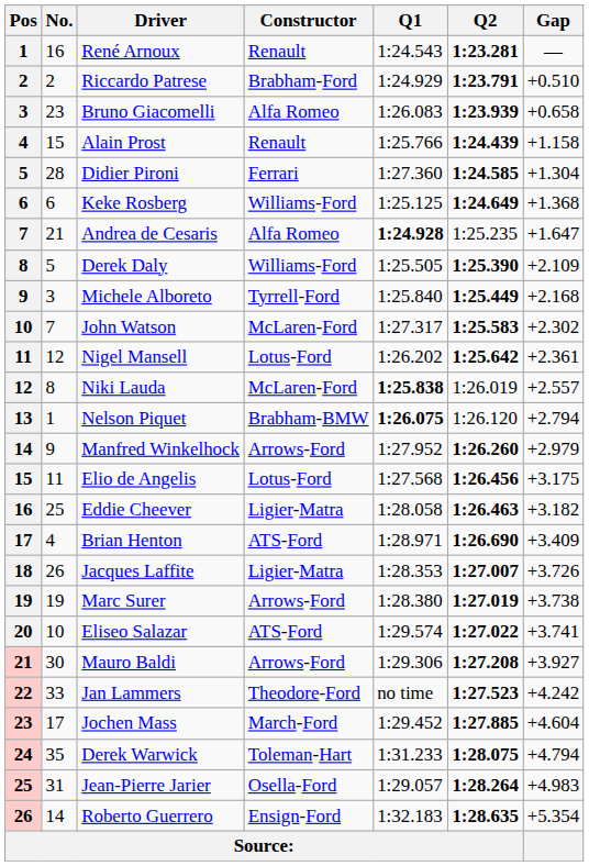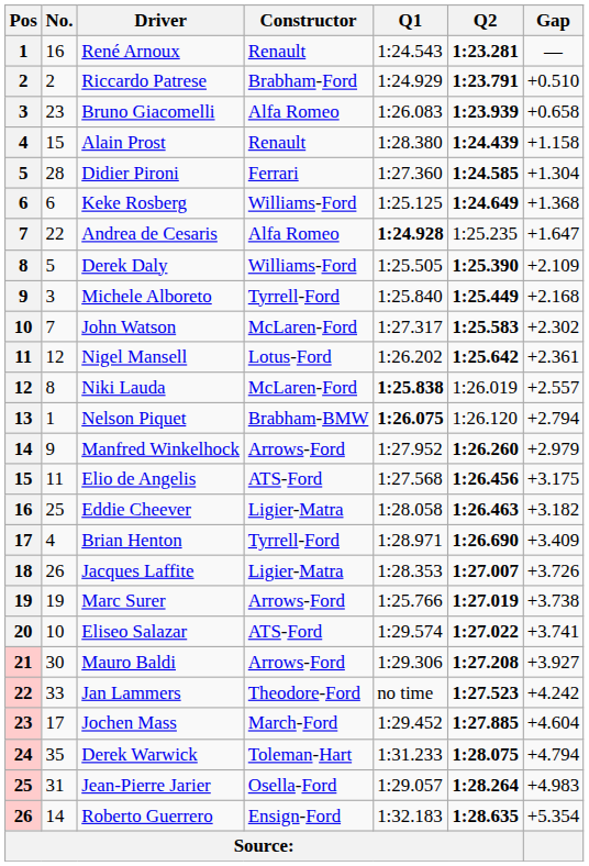 <table class="wikitable sortable" style="font-size:95%;">
 <tr>
 <th>Pos</th>
 <th>No.</th>
 <th>Driver</th>
 <th>Constructor</th>
 <th>Q1</th>
 <th>Q2</th>
 <th>Gap</th>
 </tr>
 <tr>
 <th>1</th>
 <td>16</td>
 <td> <a href='#'>René Arnoux</a></td>
 <td><a href='#'>Renault</a></td>
 <td>1:24.543</td>
 <td><strong>1:23.281</strong></td>
 <td align="center">—</td>
 </tr>
 <tr>
 <th>2</th>
 <td>2</td>
 <td> <a href='#'>Riccardo Patrese</a></td>
 <td><a href='#'>Brabham</a>-<a href='#'>Ford</a></td>
 <td>1:24.929</td>
 <td><strong>1:23.791</strong></td>
 <td>+0.510</td>
 </tr>
 <tr>
 <th>3</th>
 <td>23</td>
 <td> <a href='#'>Bruno Giacomelli</a></td>
 <td><a href='#'>Alfa Romeo</a></td>
 <td>1:26.083</td>
 <td><strong>1:23.939</strong></td>
 <td>+0.658</td>
 </tr>
 <tr>
 <th>4</th>
 <td>15</td>
 <td> <a href='#'>Alain Prost</a></td>
 <td><a href='#'>Renault</a></td>
-<td>1:25.766</td>
+<td>1:28.380</td>
 <td><strong>1:24.439</strong></td>
 <td>+1.158</td>
 </tr>
 <tr>
 <th>5</th>
 <td>28</td>
 <td> <a href='#'>Didier Pironi</a></td>
 <td><a href='#'>Ferrari</a></td>
 <td>1:27.360</td>
 <td><strong>1:24.585</strong></td>
 <td>+1.304</td>
 </tr>
 <tr>
 <th>6</th>
 <td>6</td>
 <td> <a href='#'>Keke Rosberg</a></td>
 <td><a href='#'>Williams</a>-<a href='#'>Ford</a></td>
 <td>1:25.125</td>
 <td><strong>1:24.649</strong></td>
 <td>+1.368</td>
 </tr>
 <tr>
 <th>7</th>
-<td>21</td>
+<td>22</td>
 <td> <a href='#'>Andrea de Cesaris</a></td>
 <td><a href='#'>Alfa Romeo</a></td>
 <td><strong>1:24.928</strong></td>
 <td>1:25.235</td>
 <td>+1.647</td>
 </tr>
 <tr>
 <th>8</th>
 <td>5</td>
 <td> <a href='#'>Derek Daly</a></td>
 <td><a href='#'>Williams</a>-<a href='#'>Ford</a></td>
 <td>1:25.505</td>
 <td><strong>1:25.390</strong></td>
 <td>+2.109</td>
 </tr>
 <tr>
 <th>9</th>
 <td>3</td>
 <td> <a href='#'>Michele Alboreto</a></td>
 <td><a href='#'>Tyrrell</a>-<a href='#'>Ford</a></td>
 <td>1:25.840</td>
 <td><strong>1:25.449</strong></td>
 <td>+2.168</td>
 </tr>
 <tr>
 <th>10</th>
 <td>7</td>
 <td> <a href='#'>John Watson</a></td>
 <td><a href='#'>McLaren</a>-<a href='#'>Ford</a></td>
 <td>1:27.317</td>
 <td><strong>1:25.583</strong></td>
 <td>+2.302</td>
 </tr>
 <tr>
 <th>11</th>
 <td>12</td>
 <td> <a href='#'>Nigel Mansell</a></td>
 <td><a href='#'>Lotus</a>-<a href='#'>Ford</a></td>
 <td>1:26.202</td>
 <td><strong>1:25.642</strong></td>
 <td>+2.361</td>
 </tr>
 <tr>
 <th>12</th>
 <td>8</td>
 <td> <a href='#'>Niki Lauda</a></td>
 <td><a href='#'>McLaren</a>-<a href='#'>Ford</a></td>
 <td><strong>1:25.838</strong></td>
 <td>1:26.019</td>
 <td>+2.557</td>
 </tr>
 <tr>
 <th>13</th>
 <td>1</td>
 <td> <a href='#'>Nelson Piquet</a></td>
 <td><a href='#'>Brabham</a>-<a href='#'>BMW</a></td>
 <td><strong>1:26.075</strong></td>
 <td>1:26.120</td>
 <td>+2.794</td>
 </tr>
 <tr>
 <th>14</th>
 <td>9</td>
 <td> <a href='#'>Manfred Winkelhock</a></td>
 <td><a href='#'>Arrows</a>-<a href='#'>Ford</a></td>
 <td>1:27.952</td>
 <td><strong>1:26.260</strong></td>
 <td>+2.979</td>
 </tr>
 <tr>
 <th>15</th>
 <td>11</td>
 <td> <a href='#'>Elio de Angelis</a></td>
-<td><a href='#'>Lotus</a>-<a href='#'>Ford</a></td>
+<td><a href='#'>ATS</a>-<a href='#'>Ford</a></td>
 <td>1:27.568</td>
 <td><strong>1:26.456</strong></td>
 <td>+3.175</td>
 </tr>
 <tr>
 <th>16</th>
 <td>25</td>
 <td> <a href='#'>Eddie Cheever</a></td>
 <td><a href='#'>Ligier</a>-<a href='#'>Matra</a></td>
 <td>1:28.058</td>
 <td><strong>1:26.463</strong></td>
 <td>+3.182</td>
 </tr>
 <tr>
 <th>17</th>
 <td>4</td>
 <td> <a href='#'>Brian Henton</a></td>
-<td><a href='#'>ATS</a>-<a href='#'>Ford</a></td>
+<td><a href='#'>Tyrrell</a>-<a href='#'>Ford</a></td>
 <td>1:28.971</td>
 <td><strong>1:26.690</strong></td>
 <td>+3.409</td>
 </tr>
 <tr>
 <th>18</th>
 <td>26</td>
 <td> <a href='#'>Jacques Laffite</a></td>
 <td><a href='#'>Ligier</a>-<a href='#'>Matra</a></td>
 <td>1:28.353</td>
 <td><strong>1:27.007</strong></td>
 <td>+3.726</td>
 </tr>
 <tr>
 <th>19</th>
 <td>19</td>
 <td> <a href='#'>Marc Surer</a></td>
 <td><a href='#'>Arrows</a>-<a href='#'>Ford</a></td>
-<td>1:28.380</td>
+<td>1:25.766</td>
 <td><strong>1:27.019</strong></td>
 <td>+3.738</td>
 </tr>
 <tr>
 <th>20</th>
 <td>10</td>
 <td> <a href='#'>Eliseo Salazar</a></td>
 <td><a href='#'>ATS</a>-<a href='#'>Ford</a></td>
 <td>1:29.574</td>
 <td><strong>1:27.022</strong></td>
 <td>+3.741</td>
 </tr>
 <tr>
 <th style="background:#ffcccc;">21</th>
 <td>30</td>
 <td> <a href='#'>Mauro Baldi</a></td>
 <td><a href='#'>Arrows</a>-<a href='#'>Ford</a></td>
 <td>1:29.306</td>
 <td><strong>1:27.208</strong></td>
 <td>+3.927</td>
 </tr>
 <tr>
 <th style="background:#ffcccc;">22</th>
 <td>33</td>
 <td> <a href='#'>Jan Lammers</a></td>
 <td><a href='#'>Theodore</a>-<a href='#'>Ford</a></td>
 <td>no time</td>
 <td><strong>1:27.523</strong></td>
 <td>+4.242</td>
 </tr>
 <tr>
 <th style="background:#ffcccc;">23</th>
 <td>17</td>
 <td> <a href='#'>Jochen Mass</a></td>
 <td><a href='#'>March</a>-<a href='#'>Ford</a></td>
 <td>1:29.452</td>
 <td><strong>1:27.885</strong></td>
 <td>+4.604</td>
 </tr>
 <tr>
 <th style="background:#ffcccc;">24</th>
 <td>35</td>
 <td> <a href='#'>Derek Warwick</a></td>
 <td><a href='#'>Toleman</a>-<a href='#'>Hart</a></td>
 <td>1:31.233</td>
 <td><strong>1:28.075</strong></td>
 <td>+4.794</td>
 </tr>
 <tr>
 <th style="background:#ffcccc;">25</th>
 <td>31</td>
 <td> <a href='#'>Jean-Pierre Jarier</a></td>
 <td><a href='#'>Osella</a>-<a href='#'>Ford</a></td>
 <td>1:29.057</td>
 <td><strong>1:28.264</strong></td>
 <td>+4.983</td>
 </tr>
 <tr>
 <th style="background:#ffcccc;">26</th>
 <td>14</td>
 <td> <a href='#'>Roberto Guerrero</a></td>
 <td><a href='#'>Ensign</a>-<a href='#'>Ford</a></td>
 <td>1:32.183</td>
 <td><strong>1:28.635</strong></td>
 <td>+5.354</td>
 </tr>
 <tr>
 <th colspan="6">Source: </th>
 <th></th>
 </tr>
 </table>
